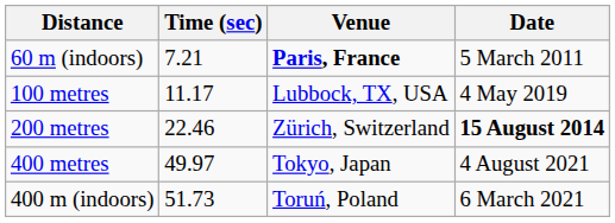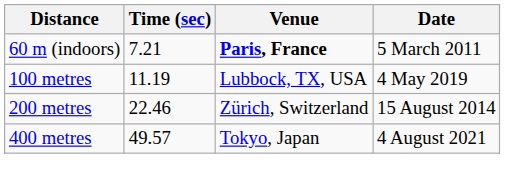 <table class="wikitable">
 <tr>
 <th>Distance</th>
 <th>Time (<a href='#'>sec</a>)</th>
 <th>Venue</th>
 <th>Date</th>
 </tr>
 <tr>
 <td><a href='#'>60 m</a> (indoors)</td>
 <td>7.21</td>
 <td><strong><a href='#'>Paris</a>, France</strong></td>
 <td>5 March 2011</td>
 </tr>
 <tr>
 <td><a href='#'>100 metres</a></td>
-<td>11.17</td>
+<td>11.19</td>
 <td><a href='#'>Lubbock, TX</a>, USA</td>
 <td>4 May 2019</td>
 </tr>
 <tr>
 <td><a href='#'>200 metres</a></td>
 <td>22.46</td>
 <td><a href='#'>Zürich</a>, Switzerland</td>
-<td><strong>15 August 2014</strong></td>
+<td>15 August 2014</td>
 </tr>
 <tr>
 <td><a href='#'>400 metres</a></td>
-<td>49.97</td>
+<td>49.57</td>
 <td><a href='#'>Tokyo</a>, Japan</td>
 <td>4 August 2021</td>
 </tr>
-<tr>
-<td>400 m (indoors)</td>
-<td>51.73</td>
-<td><a href='#'>Toruń</a>, Poland</td>
-<td>6 March 2021</td>
-</tr>
 </table>
